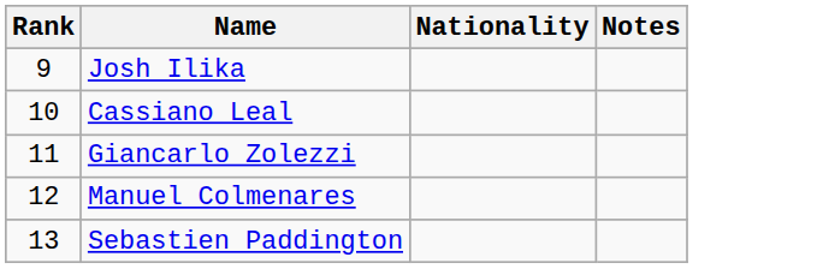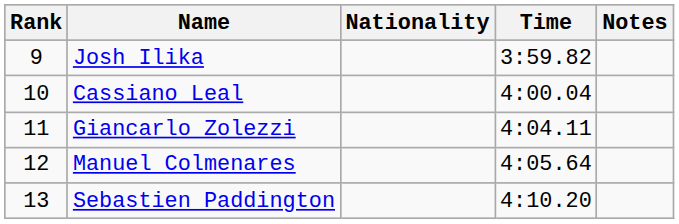 <table class="wikitable sortable" style="text-align:center">
 <tr>
 <th>Rank</th>
 <th>Name</th>
 <th>Nationality</th>
+<th>Time</th>
 <th>Notes</th>
 </tr>
 <tr>
 <td>9</td>
 <td align=left><a href='#'>Josh Ilika</a></td>
 <td align=left></td>
+<td>3:59.82</td>
 <td></td>
 </tr>
 <tr>
 <td>10</td>
 <td align=left><a href='#'>Cassiano Leal</a></td>
 <td align=left></td>
+<td>4:00.04</td>
 <td></td>
 </tr>
 <tr>
 <td>11</td>
 <td align=left><a href='#'>Giancarlo Zolezzi</a></td>
 <td align=left></td>
+<td>4:04.11</td>
 <td></td>
 </tr>
 <tr>
 <td>12</td>
 <td align=left><a href='#'>Manuel Colmenares</a></td>
 <td align=left></td>
+<td>4:05.64</td>
 <td></td>
 </tr>
 <tr>
 <td>13</td>
 <td align=left><a href='#'>Sebastien Paddington</a></td>
 <td align=left></td>
+<td>4:10.20</td>
 <td></td>
 </tr>
 </table>
